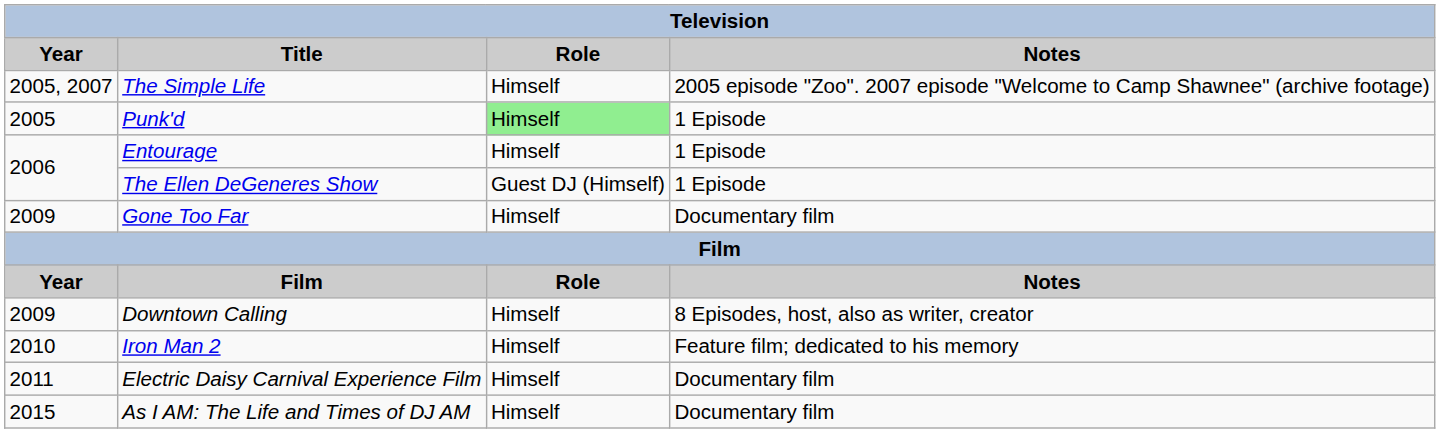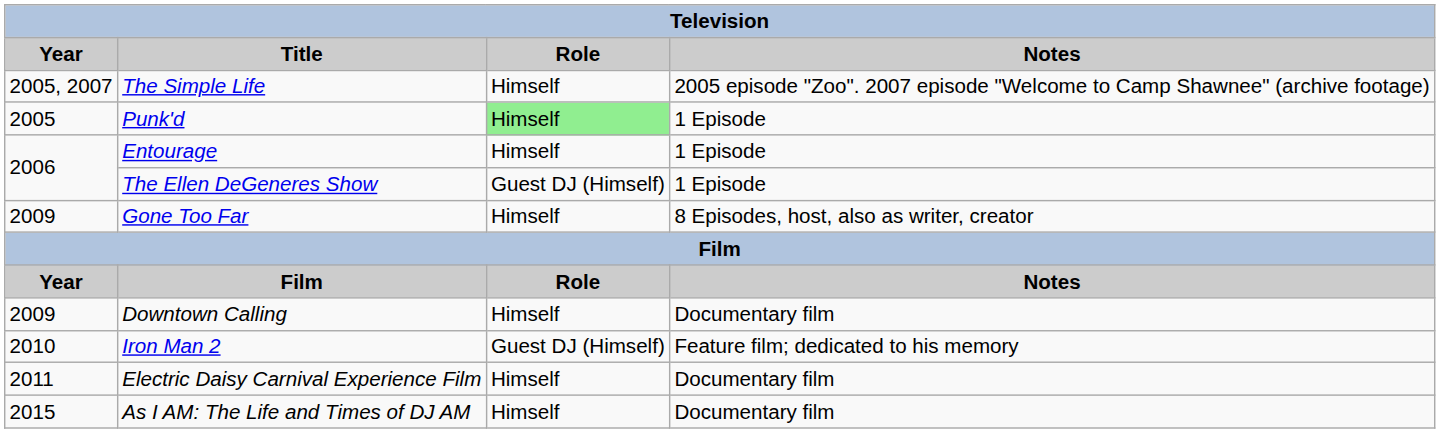 <table class="wikitable" style="font-size:90%">
 <tr style="text-align:center;">
 <th colspan=4 style="background:#B0C4DE;">Television</th>
 </tr>
 <tr style="text-align:center;">
 <th style="background:#ccc;">Year</th>
 <th style="background:#ccc;">Title</th>
 <th style="background:#ccc;">Role</th>
 <th style="background:#ccc;">Notes</th>
 </tr>
 <tr>
 <td>2005, 2007</td>
 <td><em><a href='#'>The Simple Life</a></em></td>
 <td>Himself</td>
 <td>2005 episode "Zoo". 2007 episode "Welcome to Camp Shawnee" (archive footage)</td>
 </tr>
 <tr>
 <td>2005</td>
 <td><em><a href='#'>Punk'd</a></em></td>
 <td style="background: lightgreen;">Himself</td>
 <td>1 Episode</td>
 </tr>
 <tr>
 <td rowspan="2">2006</td>
 <td><em><a href='#'>Entourage</a></em></td>
 <td>Himself</td>
 <td>1 Episode</td>
 </tr>
 <tr>
 <td><em><a href='#'>The Ellen DeGeneres Show</a></em></td>
 <td>Guest DJ (Himself)</td>
 <td>1 Episode</td>
 </tr>
 <tr>
 <td>2009</td>
 <td><em><a href='#'>Gone Too Far</a></em></td>
 <td>Himself</td>
-<td>Documentary film</td>
+<td>8 Episodes, host, also as writer, creator</td>
 </tr>
 <tr>
 <th colspan=4 style="background:#B0C4DE;">Film</th>
 </tr>
 <tr style="text-align:center;">
 <th style="background:#ccc;">Year</th>
 <th style="background:#ccc;">Film</th>
 <th style="background:#ccc;">Role</th>
 <th style="background:#ccc;">Notes</th>
 </tr>
 <tr>
 <td>2009</td>
 <td><em>Downtown Calling</em></td>
 <td>Himself</td>
-<td>8 Episodes, host, also as writer, creator</td>
+<td>Documentary film</td>
 </tr>
 <tr>
 <td>2010</td>
 <td><em><a href='#'>Iron Man 2</a></em></td>
-<td>Himself</td>
+<td>Guest DJ (Himself)</td>
 <td>Feature film; dedicated to his memory</td>
 </tr>
 <tr>
 <td>2011</td>
 <td><em>Electric Daisy Carnival Experience Film</em></td>
 <td>Himself</td>
 <td>Documentary film</td>
 </tr>
 <tr>
 <td>2015</td>
 <td><em>As I AM: The Life and Times of DJ AM</em></td>
 <td>Himself</td>
 <td>Documentary film</td>
 </tr>
 </table>
